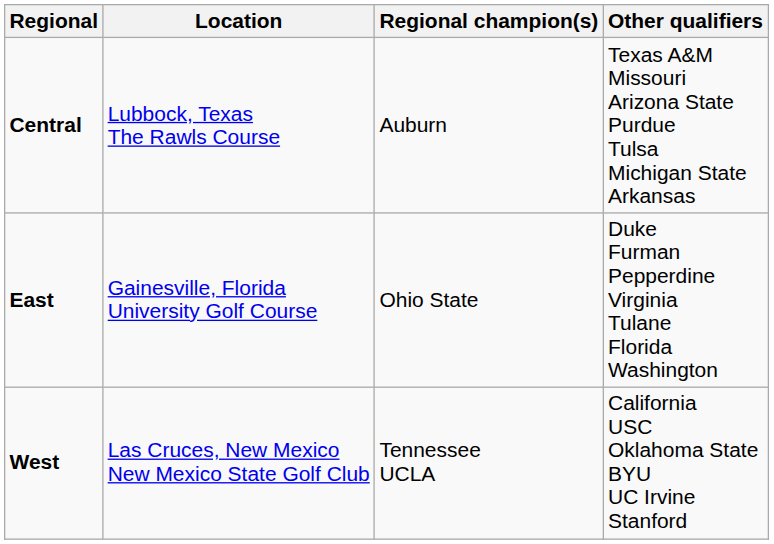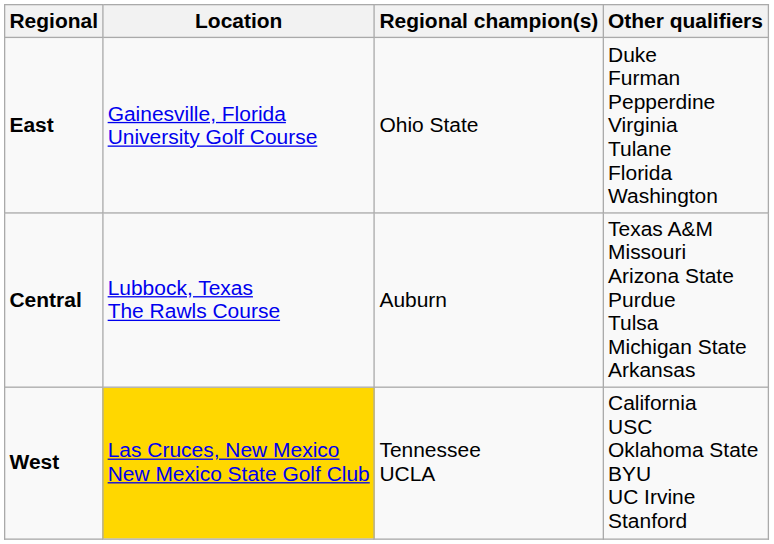 <table class="wikitable">
 <tr>
 <th>Regional</th>
 <th>Location</th>
 <th>Regional champion(s)</th>
 <th>Other qualifiers</th>
 </tr>
 <tr>
+<td><strong>East</strong></td>
+<td><a href='#'>Gainesville, Florida</a><br><a href='#'>University Golf Course</a></td>
+<td>Ohio State</td>
+<td>Duke<br>Furman<br>Pepperdine<br>Virginia<br>Tulane<br>Florida<br>Washington</td>
+</tr>
+<tr>
 <td><strong>Central</strong></td>
 <td><a href='#'>Lubbock, Texas</a><br><a href='#'>The Rawls Course</a></td>
 <td>Auburn</td>
 <td>Texas A&M<br>Missouri<br>Arizona State<br>Purdue<br>Tulsa<br>Michigan State<br>Arkansas</td>
 </tr>
 <tr>
-<td><strong>East</strong></td>
-<td><a href='#'>Gainesville, Florida</a><br><a href='#'>University Golf Course</a></td>
-<td>Ohio State</td>
-<td>Duke<br>Furman<br>Pepperdine<br>Virginia<br>Tulane<br>Florida<br>Washington</td>
-</tr>
-<tr>
 <td><strong>West</strong></td>
-<td><a href='#'>Las Cruces, New Mexico</a><br><a href='#'>New Mexico State Golf Club</a></td>
+<td style="background: gold;"><a href='#'>Las Cruces, New Mexico</a><br><a href='#'>New Mexico State Golf Club</a></td>
 <td>Tennessee<br>UCLA</td>
 <td>California<br>USC<br>Oklahoma State<br>BYU<br>UC Irvine<br>Stanford</td>
 </tr>
 </table>
